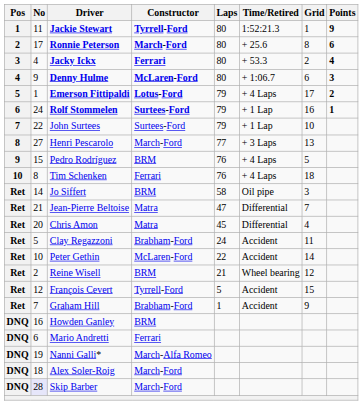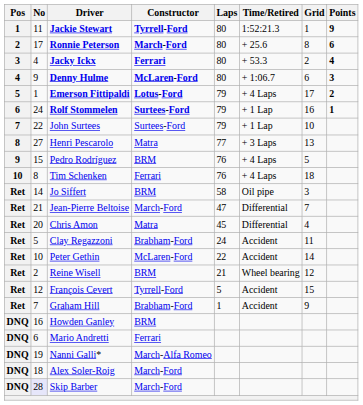 <table class="wikitable" style="font-size: 95%;">
 <tr>
 <th>Pos</th>
 <th>No</th>
 <th>Driver</th>
 <th>Constructor</th>
 <th>Laps</th>
 <th>Time/Retired</th>
 <th>Grid</th>
 <th>Points</th>
 </tr>
 <tr>
 <th>1</th>
 <td>11</td>
 <td>  <strong><a href='#'>Jackie Stewart</a></strong></td>
 <td><strong><a href='#'>Tyrrell</a>-<a href='#'>Ford</a></strong></td>
 <td>80</td>
 <td>1:52:21.3</td>
 <td>1</td>
 <td><strong>9</strong></td>
 </tr>
 <tr>
 <th>2</th>
 <td>17</td>
 <td> <strong><a href='#'>Ronnie Peterson</a></strong></td>
 <td><strong><a href='#'>March</a>-<a href='#'>Ford</a></strong></td>
 <td>80</td>
 <td>+ 25.6</td>
 <td>8</td>
 <td><strong>6</strong></td>
 </tr>
 <tr>
 <th>3</th>
 <td>4</td>
 <td> <strong><a href='#'>Jacky Ickx</a></strong></td>
 <td><strong><a href='#'>Ferrari</a></strong></td>
 <td>80</td>
 <td>+ 53.3</td>
 <td>2</td>
 <td><strong>4</strong></td>
 </tr>
 <tr>
 <th>4</th>
 <td>9</td>
 <td> <strong><a href='#'>Denny Hulme</a></strong></td>
 <td><strong><a href='#'>McLaren</a>-<a href='#'>Ford</a></strong></td>
 <td>80</td>
 <td>+ 1:06.7</td>
 <td>6</td>
 <td><strong>3</strong></td>
 </tr>
 <tr>
 <th>5</th>
 <td>1</td>
 <td> <strong><a href='#'>Emerson Fittipaldi</a></strong></td>
 <td><strong><a href='#'>Lotus</a>-<a href='#'>Ford</a></strong></td>
 <td>79</td>
 <td>+ 4 Laps</td>
 <td>17</td>
 <td><strong>2</strong></td>
 </tr>
 <tr>
 <th>6</th>
 <td>24</td>
 <td> <strong><a href='#'>Rolf Stommelen</a></strong></td>
 <td><strong><a href='#'>Surtees</a>-<a href='#'>Ford</a></strong></td>
 <td>79</td>
 <td>+ 1 Lap</td>
 <td>16</td>
 <td><strong>1</strong></td>
 </tr>
 <tr>
 <th>7</th>
 <td>22</td>
 <td> <a href='#'>John Surtees</a></td>
 <td><a href='#'>Surtees</a>-<a href='#'>Ford</a></td>
 <td>79</td>
 <td>+ 1 Lap</td>
 <td>10</td>
 <td> </td>
 </tr>
 <tr>
 <th>8</th>
 <td>27</td>
 <td> <a href='#'>Henri Pescarolo</a></td>
-<td><a href='#'>March</a>-<a href='#'>Ford</a></td>
+<td><a href='#'>Matra</a></td>
 <td>77</td>
 <td>+ 3 Laps</td>
 <td>13</td>
 <td> </td>
 </tr>
 <tr>
 <th>9</th>
 <td>15</td>
 <td> <a href='#'>Pedro Rodríguez</a></td>
 <td><a href='#'>BRM</a></td>
 <td>76</td>
 <td>+ 4 Laps</td>
 <td>5</td>
 <td> </td>
 </tr>
 <tr>
 <th>10</th>
 <td>8</td>
 <td> <a href='#'>Tim Schenken</a></td>
 <td><a href='#'>Ferrari</a></td>
 <td>76</td>
 <td>+ 4 Laps</td>
 <td>18</td>
 <td> </td>
 </tr>
 <tr>
 <th>Ret</th>
 <td>14</td>
 <td> <a href='#'>Jo Siffert</a></td>
 <td><a href='#'>BRM</a></td>
 <td>58</td>
 <td>Oil pipe</td>
 <td>3</td>
 <td> </td>
 </tr>
 <tr>
 <th>Ret</th>
 <td>21</td>
 <td> <a href='#'>Jean-Pierre Beltoise</a></td>
-<td><a href='#'>Matra</a></td>
+<td><a href='#'>March</a>-<a href='#'>Ford</a></td>
 <td>47</td>
 <td>Differential</td>
 <td>7</td>
 <td> </td>
 </tr>
 <tr>
 <th>Ret</th>
 <td>20</td>
 <td> <a href='#'>Chris Amon</a></td>
 <td><a href='#'>Matra</a></td>
 <td>45</td>
 <td>Differential</td>
 <td>4</td>
 <td> </td>
 </tr>
 <tr>
 <th>Ret</th>
 <td>5</td>
 <td> <a href='#'>Clay Regazzoni</a></td>
 <td><a href='#'>Brabham</a>-<a href='#'>Ford</a></td>
 <td>24</td>
 <td>Accident</td>
 <td>11</td>
 <td> </td>
 </tr>
 <tr>
 <th>Ret</th>
 <td>10</td>
 <td> <a href='#'>Peter Gethin</a></td>
 <td><a href='#'>McLaren</a>-<a href='#'>Ford</a></td>
 <td>22</td>
 <td>Accident</td>
 <td>14</td>
 <td> </td>
 </tr>
 <tr>
 <th>Ret</th>
 <td>2</td>
 <td> <a href='#'>Reine Wisell</a></td>
 <td><a href='#'>BRM</a></td>
 <td>21</td>
 <td>Wheel bearing</td>
 <td>12</td>
 <td> </td>
 </tr>
 <tr>
 <th>Ret</th>
 <td>12</td>
 <td> <a href='#'>François Cevert</a></td>
 <td><a href='#'>Tyrrell</a>-<a href='#'>Ford</a></td>
 <td>5</td>
 <td>Accident</td>
 <td>15</td>
 <td> </td>
 </tr>
 <tr>
 <th>Ret</th>
 <td>7</td>
 <td> <a href='#'>Graham Hill</a></td>
 <td><a href='#'>Brabham</a>-<a href='#'>Ford</a></td>
 <td>1</td>
 <td>Accident</td>
 <td>9</td>
 <td> </td>
 </tr>
 <tr>
 <th>DNQ</th>
 <td>16</td>
 <td> <a href='#'>Howden Ganley</a></td>
 <td><a href='#'>BRM</a></td>
 <td> </td>
 <td></td>
 <td></td>
 <td> </td>
 </tr>
 <tr>
 <th>DNQ</th>
 <td>6</td>
 <td> <a href='#'>Mario Andretti</a></td>
 <td><a href='#'>Ferrari</a></td>
 <td> </td>
 <td></td>
 <td></td>
 <td> </td>
 </tr>
 <tr>
 <th>DNQ</th>
 <td>19</td>
 <td> <a href='#'>Nanni Galli</a>*</td>
 <td><a href='#'>March</a>-<a href='#'>Alfa Romeo</a></td>
 <td> </td>
 <td></td>
 <td></td>
 <td> </td>
 </tr>
 <tr>
 <th>DNQ</th>
 <td>18</td>
 <td> <a href='#'>Alex Soler-Roig</a></td>
 <td><a href='#'>March</a>-<a href='#'>Ford</a></td>
 <td> </td>
 <td></td>
 <td></td>
 <td> </td>
 </tr>
 <tr>
 <th>DNQ</th>
 <td style="background: lavender;">28</td>
 <td> <a href='#'>Skip Barber</a></td>
 <td><a href='#'>March</a>-<a href='#'>Ford</a></td>
 <td> </td>
 <td> </td>
 <td> </td>
 <td> </td>
 </tr>
 <tr>
 <th colspan="8"></th>
 </tr>
 </table>
